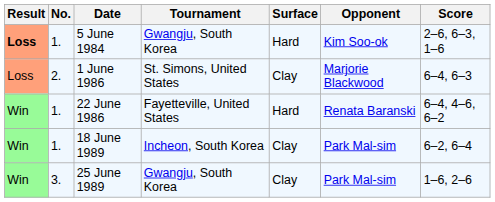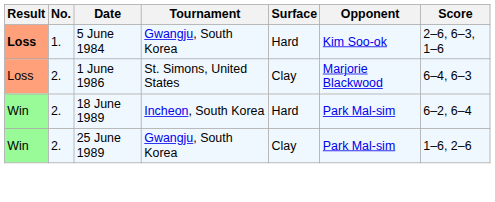 <table class="sortable wikitable" style=font-size:97%>
 <tr>
 <th>Result</th>
 <th>No.</th>
 <th>Date</th>
 <th>Tournament</th>
 <th>Surface</th>
 <th>Opponent</th>
 <th>Score</th>
 </tr>
 <tr style="background:#f0f8ff;">
 <td style="background:#ffa07a;"><strong>Loss</strong></td>
 <td>1.</td>
 <td>5 June 1984</td>
 <td><a href='#'>Gwangju</a>, South Korea</td>
 <td>Hard</td>
 <td> <a href='#'>Kim Soo-ok</a></td>
 <td>2–6, 6–3, 1–6</td>
 </tr>
 <tr style="background:#f0f8ff;">
 <td style="background:#ffa07a;">Loss</td>
 <td>2.</td>
 <td>1 June 1986</td>
 <td>St. Simons, United States</td>
 <td>Clay</td>
 <td> <a href='#'>Marjorie Blackwood</a></td>
 <td>6–4, 6–3</td>
 </tr>
 <tr style="background:#f0f8ff;">
 <td style="background:#98fb98;">Win</td>
-<td>1.</td>
-<td>22 June 1986</td>
-<td>Fayetteville, United States</td>
-<td>Hard</td>
-<td> <a href='#'>Renata Baranski</a></td>
-<td>6–4, 4–6, 6–2</td>
-</tr>
-<tr style="background:#f0f8ff;">
-<td style="background:#98fb98;">Win</td>
-<td>1.</td>
+<td>2.</td>
 <td>18 June 1989</td>
 <td><a href='#'>Incheon</a>, South Korea</td>
-<td>Clay</td>
+<td>Hard</td>
 <td> <a href='#'>Park Mal-sim</a></td>
 <td>6–2, 6–4</td>
 </tr>
 <tr style="background:#f0f8ff;">
 <td style="background:#98fb98;">Win</td>
-<td>3.</td>
+<td>2.</td>
 <td>25 June 1989</td>
 <td><a href='#'>Gwangju</a>, South Korea</td>
 <td>Clay</td>
 <td> <a href='#'>Park Mal-sim</a></td>
 <td>1–6, 2–6</td>
 </tr>
 </table>
